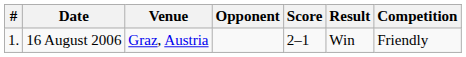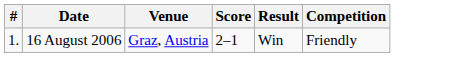 <table class="wikitable">
 <tr>
 <th>#</th>
 <th>Date</th>
 <th>Venue</th>
-<th>Opponent</th>
 <th>Score</th>
 <th>Result</th>
 <th>Competition</th>
 </tr>
 <tr>
 <td>1.</td>
 <td>16 August 2006</td>
 <td><a href='#'>Graz</a>, <a href='#'>Austria</a></td>
-<td></td>
 <td>2–1</td>
 <td>Win</td>
 <td>Friendly</td>
 </tr>
 </table>
